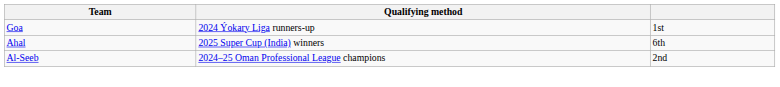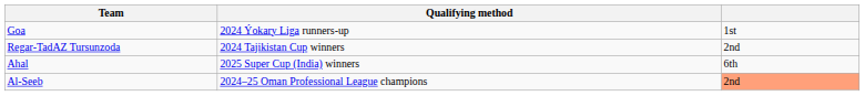 <table class="wikitable" style="table-layout:fixed;width:100%;">
 <tr>
 <th width=25%>Team</th>
 <th width=60%>Qualifying method</th>
 <th width=16%> </th>
 </tr>
 <tr>
 <td> <a href='#'>Goa</a></td>
 <td><a href='#'>2024 Ýokary Liga</a> runners-up</td>
 <td>1st</td>
 </tr>
 <tr>
+<td> <a href='#'>Regar-TadAZ Tursunzoda</a></td>
+<td><a href='#'>2024 Tajikistan Cup</a> winners</td>
+<td>2nd </td>
+</tr>
+<tr>
 <td> <a href='#'>Ahal</a></td>
 <td><a href='#'>2025 Super Cup (India)</a> winners</td>
 <td>6th </td>
 </tr>
 <tr>
 <td> <a href='#'>Al-Seeb</a></td>
 <td><a href='#'>2024–25 Oman Professional League</a> champions</td>
-<td>2nd </td>
+<td style="background: lightsalmon;">2nd </td>
 </tr>
 </table>
